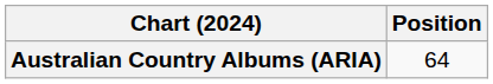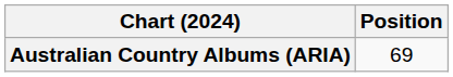 <table class="wikitable plainrowheaders" style="text-align:center">
 <tr>
 <th scope="col">Chart (2024)</th>
 <th scope="col">Position</th>
 </tr>
 <tr>
 <th scope="row">Australian Country Albums (ARIA)</th>
-<td>64</td>
+<td>69</td>
 </tr>
 </table>
